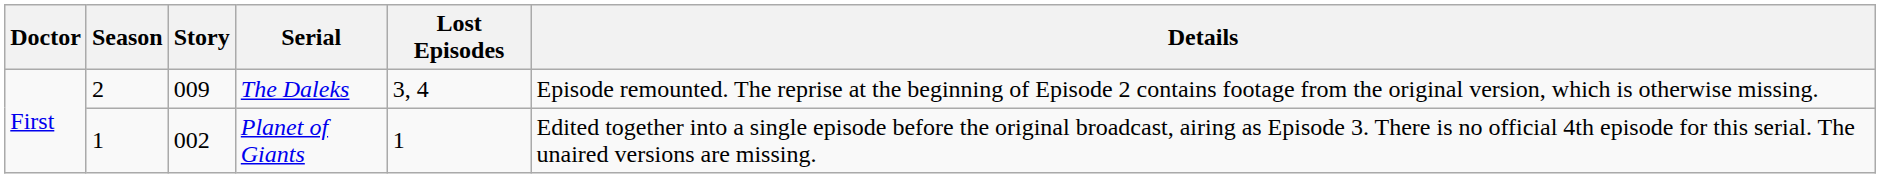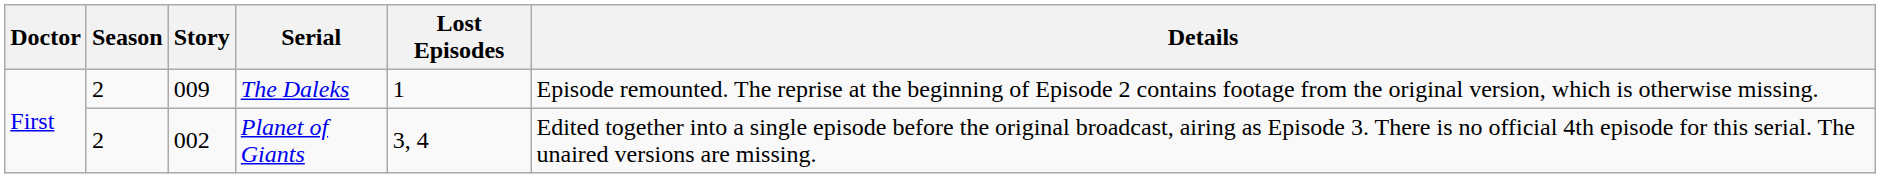 <table class="wikitable">
 <tr>
 <th>Doctor</th>
 <th>Season</th>
 <th>Story</th>
 <th>Serial</th>
 <th>Lost Episodes</th>
 <th>Details</th>
 </tr>
 <tr>
 <td rowspan="2"><a href='#'>First</a></td>
 <td>2</td>
 <td>009</td>
 <td><em><a href='#'>The Daleks</a></em></td>
-<td>3, 4</td>
+<td>1</td>
 <td>Episode remounted. The reprise at the beginning of Episode 2 contains footage from the original version, which is otherwise missing.</td>
 </tr>
 <tr>
-<td>1</td>
+<td>2</td>
 <td>002</td>
 <td><em><a href='#'>Planet of Giants</a></em></td>
-<td>1</td>
+<td>3, 4</td>
 <td>Edited together into a single episode before the original broadcast, airing as Episode 3. There is no official 4th episode for this serial. The unaired versions are missing.</td>
 </tr>
 </table>
